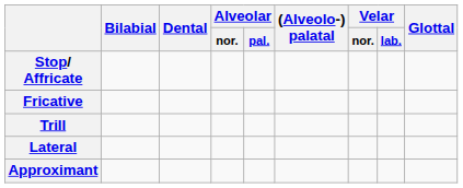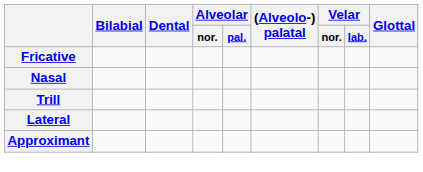 <table class="wikitable">
 <tr>
 <th rowspan="2"></th>
 <th rowspan="2"><a href='#'>Bilabial</a></th>
 <th rowspan="2"><a href='#'>Dental</a></th>
 <th colspan="2"><a href='#'>Alveolar</a></th>
 <th rowspan="2">(<a href='#'>Alveolo</a>-)<a href='#'><br>palatal</a></th>
 <th colspan="2"><a href='#'>Velar</a></th>
 <th rowspan="2"><a href='#'>Glottal</a></th>
 </tr>
 <tr align="center">
 <th><small>nor.</small></th>
 <th><small><a href='#'>pal.</a></small></th>
 <th><small>nor.</small></th>
 <th><small><a href='#'>lab.</a></small></th>
 </tr>
 <tr align="center">
-<th><a href='#'>Stop</a>/<br><a href='#'>Affricate</a></th>
-<td></td>
-<td> </td>
-<td> </td>
-<td></td>
-<td> </td>
-<td></td>
-<td> </td>
-<td> </td>
-</tr>
-<tr align="center">
 <th><a href='#'>Fricative</a></th>
 <td></td>
 <td></td>
 <td> </td>
 <td> </td>
 <td> </td>
 <td></td>
 <td> </td>
+<td></td>
+</tr>
+<tr align="center">
+<th><a href='#'>Nasal</a></th>
+<td></td>
+<td> </td>
+<td></td>
+<td></td>
+<td> </td>
+<td></td>
+<td></td>
 <td></td>
 </tr>
 <tr align="center">
 <th><a href='#'>Trill</a></th>
 <td></td>
 <td></td>
 <td></td>
 <td></td>
 <td></td>
 <td></td>
 <td></td>
 <td></td>
 </tr>
 <tr align="center">
 <th><a href='#'>Lateral</a></th>
 <td></td>
 <td></td>
 <td></td>
 <td></td>
 <td> </td>
 <td></td>
 <td></td>
 <td></td>
 </tr>
 <tr align="center">
 <th><a href='#'>Approximant</a></th>
 <td></td>
 <td></td>
 <td></td>
 <td></td>
 <td> </td>
 <td></td>
 <td></td>
 <td></td>
 </tr>
 </table>
